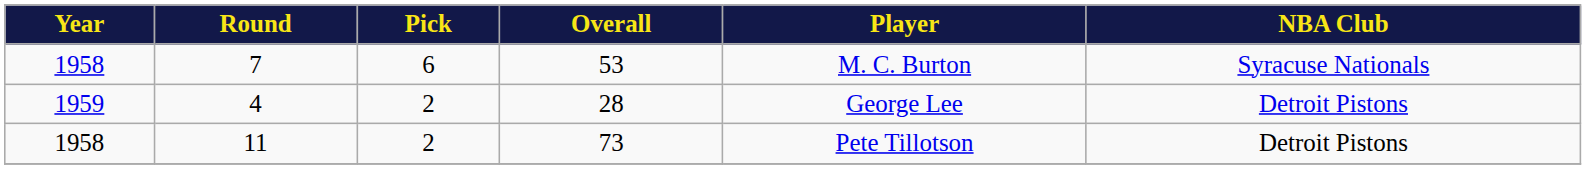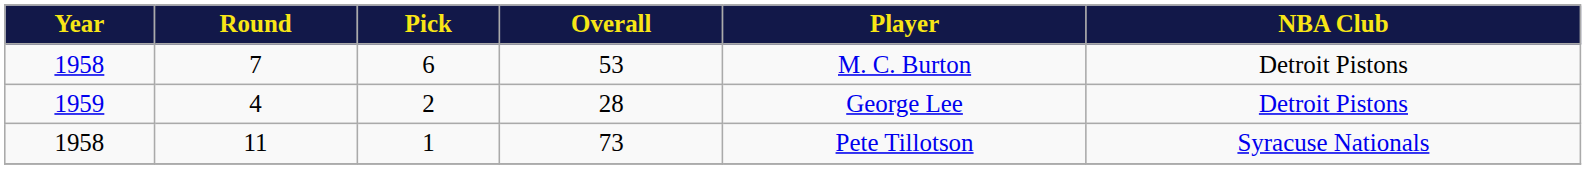 <table class="wikitable" style="width:80%;">
 <tr style="text-align:center; background:#121849; color:#f8e616;">
 <td><strong>Year</strong></td>
 <td><strong>Round</strong></td>
 <td><strong>Pick</strong></td>
 <td><strong>Overall</strong></td>
 <td><strong>Player</strong></td>
 <td><strong>NBA Club</strong></td>
 </tr>
 <tr style="text-align:center;" bgcolor="">
 <td><a href='#'>1958</a></td>
 <td>7</td>
 <td>6</td>
 <td>53</td>
 <td><a href='#'>M. C. Burton</a></td>
-<td><a href='#'>Syracuse Nationals</a></td>
+<td>Detroit Pistons</td>
 </tr>
 <tr style="text-align:center;" bgcolor="">
 <td><a href='#'>1959</a></td>
 <td>4</td>
 <td>2</td>
 <td>28</td>
 <td><a href='#'>George Lee</a></td>
 <td><a href='#'>Detroit Pistons</a></td>
 </tr>
 <tr style="text-align:center;" bgcolor="">
 <td>1958</td>
 <td>11</td>
-<td>2</td>
+<td>1</td>
 <td>73</td>
 <td><a href='#'>Pete Tillotson</a></td>
-<td>Detroit Pistons</td>
+<td><a href='#'>Syracuse Nationals</a></td>
 </tr>
 <tr style="text-align:center;" bgcolor="">
 </tr>
 </table>
